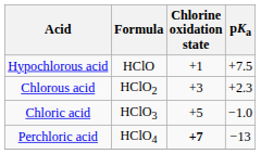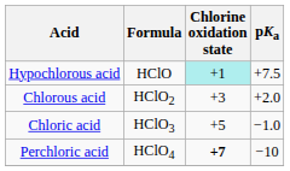 <table class="wikitable" style="text-align:center">
 <tr>
 <th>Acid</th>
 <th>Formula</th>
 <th>Chlorine<br>oxidation<br>state</th>
 <th>p<em>K</em><sub>a</sub></th>
 </tr>
 <tr>
 <td><a href='#'>Hypochlorous acid</a></td>
 <td>HClO</td>
-<td>+1</td>
+<td style="background: paleturquoise;">+1</td>
 <td>+7.5</td>
 </tr>
 <tr>
 <td><a href='#'>Chlorous acid</a></td>
 <td>HClO<sub>2</sub></td>
 <td>+3</td>
-<td>+2.3</td>
+<td>+2.0</td>
 </tr>
 <tr>
 <td><a href='#'>Chloric acid</a></td>
 <td>HClO<sub>3</sub></td>
 <td>+5</td>
 <td>−1.0</td>
 </tr>
 <tr>
 <td><a href='#'>Perchloric acid</a></td>
 <td>HClO<sub>4</sub></td>
 <td><strong>+7</strong></td>
-<td>−13</td>
+<td>−10</td>
 </tr>
 <tr>
 </tr>
 </table>
